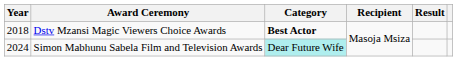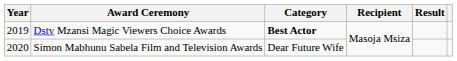 <table class="wikitable">
 <tr>
 <th>Year</th>
 <th>Award Ceremony</th>
 <th>Category</th>
 <th>Recipient</th>
 <th>Result</th>
 <th></th>
 </tr>
 <tr>
-<td>2018</td>
+<td>2019</td>
 <td><a href='#'>Dstv</a> Mzansi Magic Viewers Choice Awards</td>
 <td><strong>Best Actor</strong></td>
 <td rowspan=2>Masoja Msiza</td>
 <td></td>
 <td></td>
 </tr>
 <tr>
-<td>2024</td>
+<td>2020</td>
 <td>Simon Mabhunu Sabela Film and Television Awards</td>
-<td style="background: paleturquoise;">Dear Future Wife</td>
+<td>Dear Future Wife</td>
 <td></td>
 <td></td>
 </tr>
 </table>
